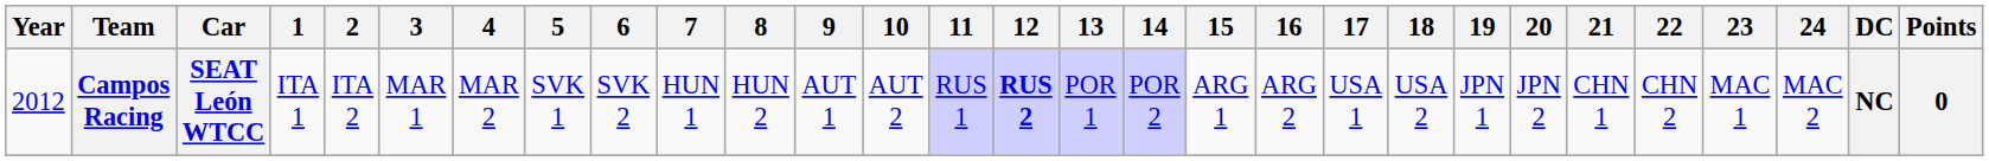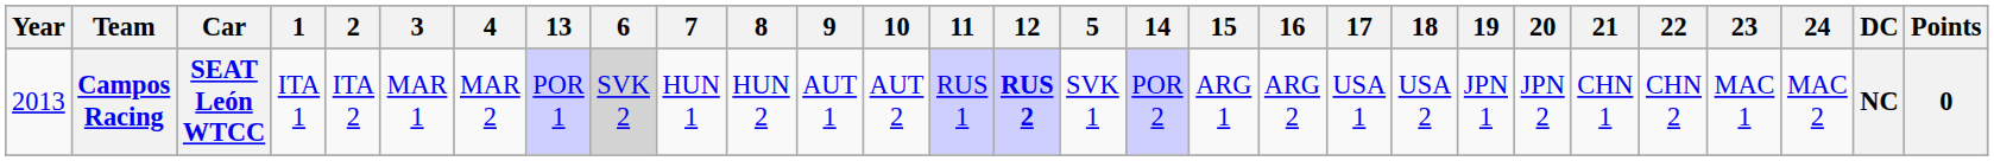 <table class="wikitable" style="text-align:center; font-size:85%">
 <tr>
 <th>Year</th>
 <th>Team</th>
 <th>Car</th>
 <th>1</th>
 <th>2</th>
 <th>3</th>
 <th>4</th>
-<th>5</th>
+<th>13</th>
 <th>6</th>
 <th>7</th>
 <th>8</th>
 <th>9</th>
 <th>10</th>
 <th>11</th>
 <th>12</th>
-<th>13</th>
+<th>5</th>
 <th>14</th>
 <th>15</th>
 <th>16</th>
 <th>17</th>
 <th>18</th>
 <th>19</th>
 <th>20</th>
 <th>21</th>
 <th>22</th>
 <th>23</th>
 <th>24</th>
 <th>DC</th>
 <th>Points</th>
 </tr>
 <tr>
-<td><a href='#'>2012</a></td>
+<td><a href='#'>2013</a></td>
 <th><a href='#'>Campos Racing</a></th>
 <th><a href='#'>SEAT León WTCC</a></th>
 <td><a href='#'>ITA<br>1</a></td>
 <td><a href='#'>ITA<br>2</a></td>
 <td><a href='#'>MAR<br>1</a></td>
 <td><a href='#'>MAR<br>2</a></td>
-<td><a href='#'>SVK<br>1</a></td>
-<td><a href='#'>SVK<br>2</a></td>
+<td style="background:#cfcfff;"><a href='#'>POR<br>1</a><br></td>
+<td style="background: lightgrey;"><a href='#'>SVK<br>2</a></td>
 <td><a href='#'>HUN<br>1</a></td>
 <td><a href='#'>HUN<br>2</a></td>
 <td><a href='#'>AUT<br>1</a></td>
 <td><a href='#'>AUT<br>2</a></td>
 <td style="background:#cfcfff;"><a href='#'>RUS<br>1</a><br></td>
 <td style="background:#cfcfff;"><strong><a href='#'>RUS<br>2</a><br></strong></td>
-<td style="background:#cfcfff;"><a href='#'>POR<br>1</a><br></td>
+<td><a href='#'>SVK<br>1</a></td>
 <td style="background:#cfcfff;"><a href='#'>POR<br>2</a><br></td>
 <td><a href='#'>ARG<br>1</a></td>
 <td><a href='#'>ARG<br>2</a></td>
 <td><a href='#'>USA<br>1</a></td>
 <td><a href='#'>USA<br>2</a></td>
 <td><a href='#'>JPN<br>1</a></td>
 <td><a href='#'>JPN<br>2</a></td>
 <td><a href='#'>CHN<br>1</a></td>
 <td><a href='#'>CHN<br>2</a></td>
 <td><a href='#'>MAC<br>1</a></td>
 <td><a href='#'>MAC<br>2</a></td>
 <th>NC</th>
 <th>0</th>
 </tr>
 </table>
